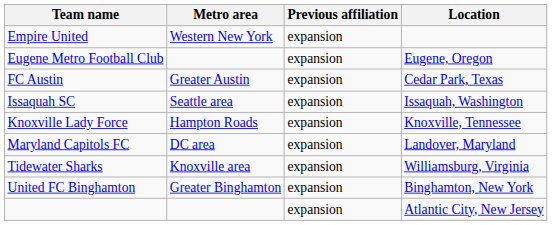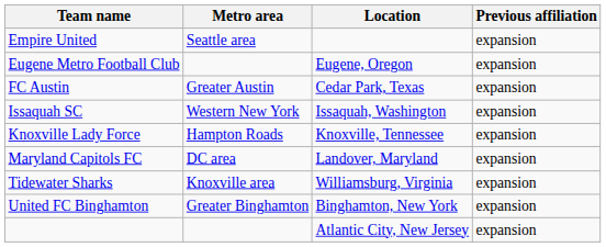 <table class="wikitable">
 <tr>
 <th>Team name</th>
 <th>Metro area</th>
+<th>Location</th>
 <th>Previous affiliation</th>
-<th>Location</th>
 </tr>
 <tr>
 <td> <a href='#'>Empire United</a></td>
-<td><a href='#'>Western New York</a></td>
+<td><a href='#'>Seattle area</a></td>
+<td></td>
 <td>expansion</td>
-<td></td>
 </tr>
 <tr>
 <td> <a href='#'>Eugene Metro Football Club</a></td>
 <td></td>
+<td><a href='#'>Eugene, Oregon</a></td>
 <td>expansion</td>
-<td><a href='#'>Eugene, Oregon</a></td>
 </tr>
 <tr>
 <td> <a href='#'>FC Austin</a></td>
 <td><a href='#'>Greater Austin</a></td>
+<td><a href='#'>Cedar Park, Texas</a></td>
 <td>expansion</td>
-<td><a href='#'>Cedar Park, Texas</a></td>
 </tr>
 <tr>
 <td> <a href='#'>Issaquah SC</a></td>
-<td><a href='#'>Seattle area</a></td>
+<td><a href='#'>Western New York</a></td>
+<td><a href='#'>Issaquah, Washington</a></td>
 <td>expansion</td>
-<td><a href='#'>Issaquah, Washington</a></td>
 </tr>
 <tr>
 <td> <a href='#'>Knoxville Lady Force</a></td>
 <td><a href='#'>Hampton Roads</a></td>
+<td><a href='#'>Knoxville, Tennessee</a></td>
 <td>expansion</td>
-<td><a href='#'>Knoxville, Tennessee</a></td>
 </tr>
 <tr>
 <td> <a href='#'>Maryland Capitols FC</a></td>
 <td><a href='#'>DC area</a></td>
+<td><a href='#'>Landover, Maryland</a></td>
 <td>expansion</td>
-<td><a href='#'>Landover, Maryland</a></td>
 </tr>
 <tr>
 <td> <a href='#'>Tidewater Sharks</a></td>
 <td><a href='#'>Knoxville area</a></td>
+<td><a href='#'>Williamsburg, Virginia</a></td>
 <td>expansion</td>
-<td><a href='#'>Williamsburg, Virginia</a></td>
 </tr>
 <tr>
 <td> <a href='#'>United FC Binghamton</a></td>
 <td><a href='#'>Greater Binghamton</a></td>
+<td><a href='#'>Binghamton, New York</a></td>
 <td>expansion</td>
-<td><a href='#'>Binghamton, New York</a></td>
 </tr>
 <tr>
 <td></td>
 <td></td>
+<td><a href='#'>Atlantic City, New Jersey</a></td>
 <td>expansion</td>
-<td><a href='#'>Atlantic City, New Jersey</a></td>
 </tr>
 </table>
